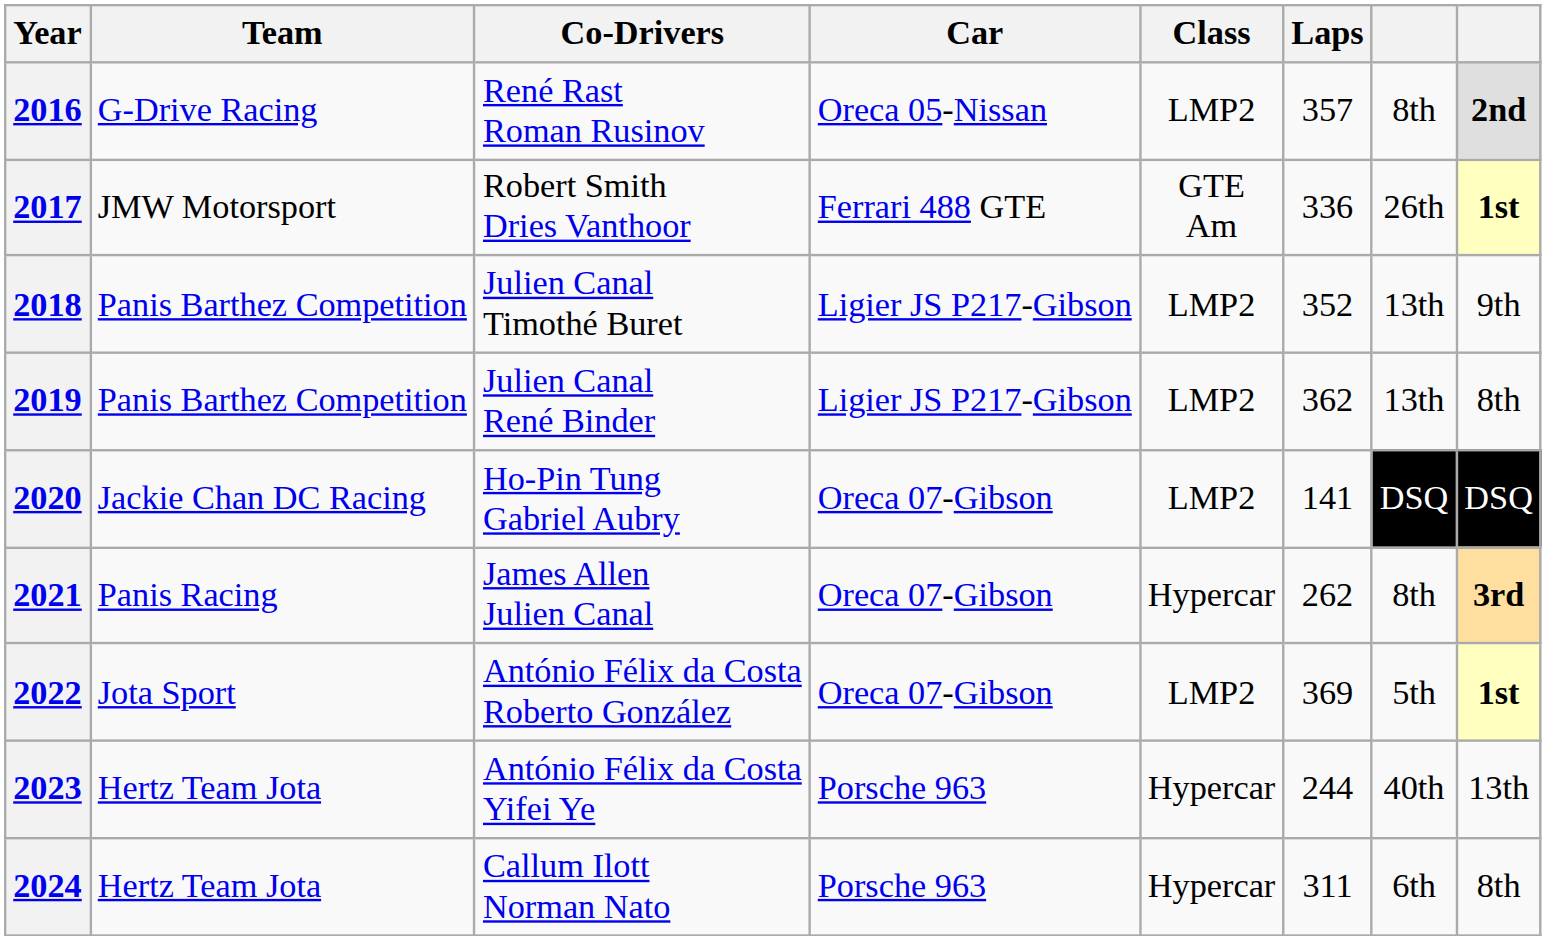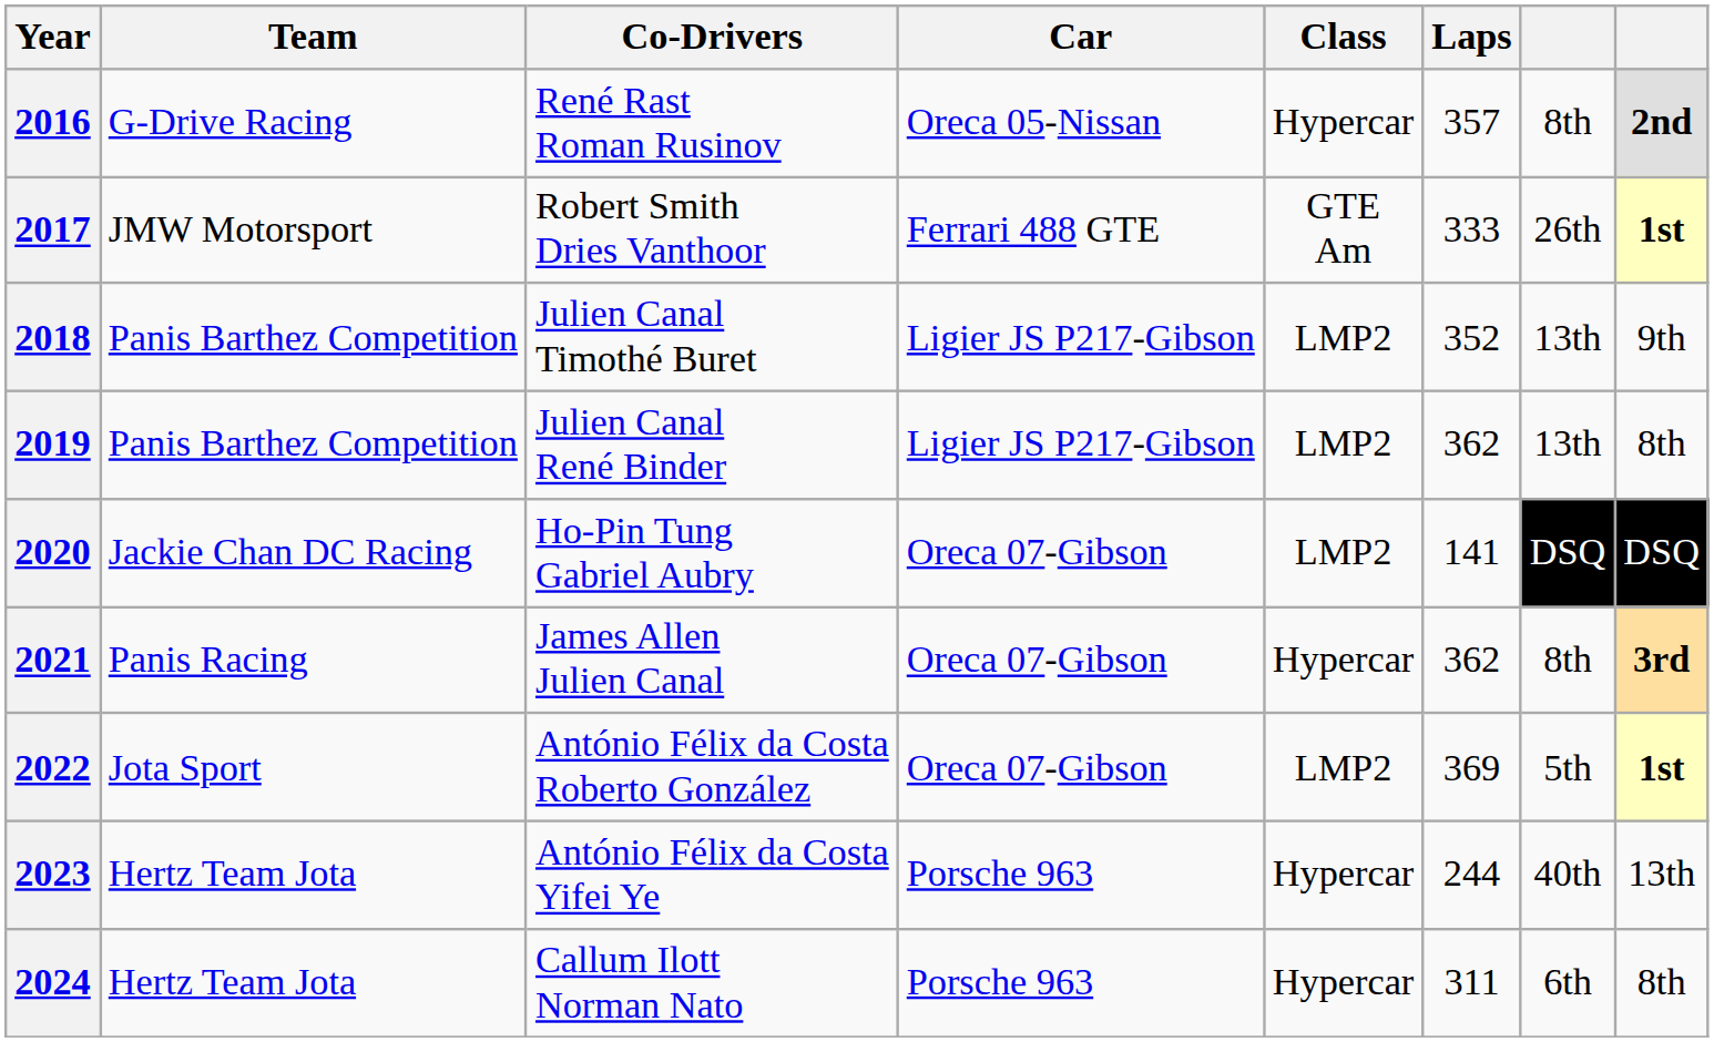 <table class="wikitable" style="text-align:center; font-size:90%">
 <tr>
 <th>Year</th>
 <th>Team</th>
 <th>Co-Drivers</th>
 <th>Car</th>
 <th>Class</th>
 <th>Laps</th>
 <th></th>
 <th></th>
 </tr>
 <tr>
 <th><a href='#'>2016</a></th>
 <td align="left" nowrap> <a href='#'>G-Drive Racing</a></td>
 <td align="left" nowrap> <a href='#'>René Rast</a><br> <a href='#'>Roman Rusinov</a></td>
 <td align="left" nowrap><a href='#'>Oreca 05</a>-<a href='#'>Nissan</a></td>
-<td>LMP2</td>
+<td>Hypercar</td>
 <td>357</td>
 <td>8th</td>
 <td style="background:#DFDFDF;"><strong>2nd</strong></td>
 </tr>
 <tr>
 <th><a href='#'>2017</a></th>
 <td align="left" nowrap> JMW Motorsport</td>
 <td align="left" nowrap> Robert Smith<br> <a href='#'>Dries Vanthoor</a></td>
 <td align="left" nowrap><a href='#'>Ferrari 488</a> GTE</td>
 <td>GTE<br>Am</td>
-<td>336</td>
+<td>333</td>
 <td>26th</td>
 <td style="background:#FFFFBF;"><strong>1st</strong></td>
 </tr>
 <tr>
 <th><a href='#'>2018</a></th>
 <td align="left" nowrap> <a href='#'>Panis Barthez Competition</a></td>
 <td align="left" nowrap> <a href='#'>Julien Canal</a><br> Timothé Buret</td>
 <td align="left" nowrap><a href='#'>Ligier JS P217</a>-<a href='#'>Gibson</a></td>
 <td>LMP2</td>
 <td>352</td>
 <td>13th</td>
 <td>9th</td>
 </tr>
 <tr>
 <th><a href='#'>2019</a></th>
 <td align="left" nowrap> <a href='#'>Panis Barthez Competition</a></td>
 <td align="left" nowrap> <a href='#'>Julien Canal</a><br> <a href='#'>René Binder</a></td>
 <td align="left" nowrap><a href='#'>Ligier JS P217</a>-<a href='#'>Gibson</a></td>
 <td>LMP2</td>
 <td>362</td>
 <td>13th</td>
 <td>8th</td>
 </tr>
 <tr>
 <th><a href='#'>2020</a></th>
 <td align="left" nowrap> <a href='#'>Jackie Chan DC Racing</a></td>
 <td align="left" nowrap> <a href='#'>Ho-Pin Tung</a><br> <a href='#'>Gabriel Aubry</a></td>
 <td align="left" nowrap><a href='#'>Oreca 07</a>-<a href='#'>Gibson</a></td>
 <td>LMP2</td>
 <td>141</td>
 <td style="background:#000; color:#fff;color:white;">DSQ</td>
 <td style="background:#000; color:#fff;color:white;">DSQ</td>
 </tr>
 <tr>
 <th><a href='#'>2021</a></th>
 <td align="left" nowrap> <a href='#'>Panis Racing</a></td>
 <td align="left" nowrap> <a href='#'>James Allen</a><br> <a href='#'>Julien Canal</a></td>
 <td align="left" nowrap><a href='#'>Oreca 07</a>-<a href='#'>Gibson</a></td>
 <td>Hypercar</td>
-<td>262</td>
+<td>362</td>
 <td>8th</td>
 <td style="background:#FFDF9F;"><strong>3rd</strong></td>
 </tr>
 <tr>
 <th><a href='#'>2022</a></th>
 <td align="left" nowrap> <a href='#'>Jota Sport</a></td>
 <td align="left" nowrap> <a href='#'>António Félix da Costa</a><br> <a href='#'>Roberto González</a></td>
 <td align="left" nowrap><a href='#'>Oreca 07</a>-<a href='#'>Gibson</a></td>
 <td>LMP2</td>
 <td>369</td>
 <td>5th</td>
 <td style="background:#FFFFBF;"><strong>1st</strong></td>
 </tr>
 <tr>
 <th><a href='#'>2023</a></th>
 <td align="left" nowrap> <a href='#'>Hertz Team Jota</a></td>
 <td align="left" nowrap> <a href='#'>António Félix da Costa</a><br> <a href='#'>Yifei Ye</a></td>
 <td align="left" nowrap><a href='#'>Porsche 963</a></td>
 <td>Hypercar</td>
 <td>244</td>
 <td>40th</td>
 <td>13th</td>
 </tr>
 <tr>
 <th><a href='#'>2024</a></th>
 <td align="left"> <a href='#'>Hertz Team Jota</a></td>
 <td align="left"> <a href='#'>Callum Ilott</a><br> <a href='#'>Norman Nato</a></td>
 <td align="left"><a href='#'>Porsche 963</a></td>
 <td>Hypercar</td>
 <td>311</td>
 <td>6th</td>
 <td>8th</td>
 </tr>
 <tr>
 </tr>
 </table>
